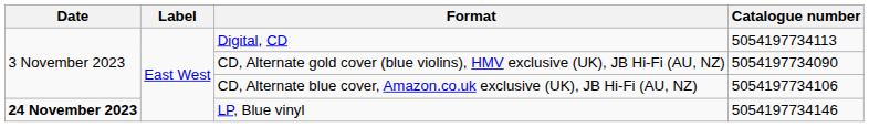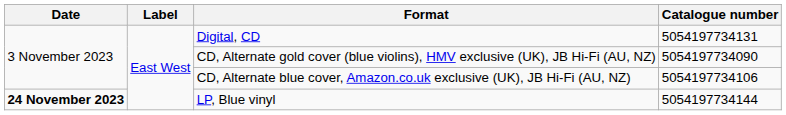 <table class="wikitable plainrowheaders">
 <tr>
 <th scope="col">Date</th>
 <th scope="col">Label</th>
 <th scope="col">Format</th>
 <th scope="col">Catalogue number</th>
 </tr>
 <tr>
 <td rowspan="3">3 November 2023</td>
 <td rowspan="4"><a href='#'>East West</a></td>
 <td><a href='#'>Digital</a>, <a href='#'>CD</a></td>
-<td>5054197734113</td>
+<td>5054197734131</td>
 </tr>
 <tr>
 <td>CD, Alternate gold cover (blue violins), <a href='#'>HMV</a> exclusive (UK), JB Hi-Fi (AU, NZ)</td>
 <td>5054197734090</td>
 </tr>
 <tr>
 <td>CD, Alternate blue cover, <a href='#'>Amazon.co.uk</a> exclusive (UK), JB Hi-Fi (AU, NZ)</td>
 <td>5054197734106</td>
 </tr>
 <tr>
 <td><strong>24 November 2023</strong></td>
 <td><a href='#'>LP</a>, Blue vinyl</td>
-<td>5054197734146</td>
+<td>5054197734144</td>
 </tr>
 </table>
